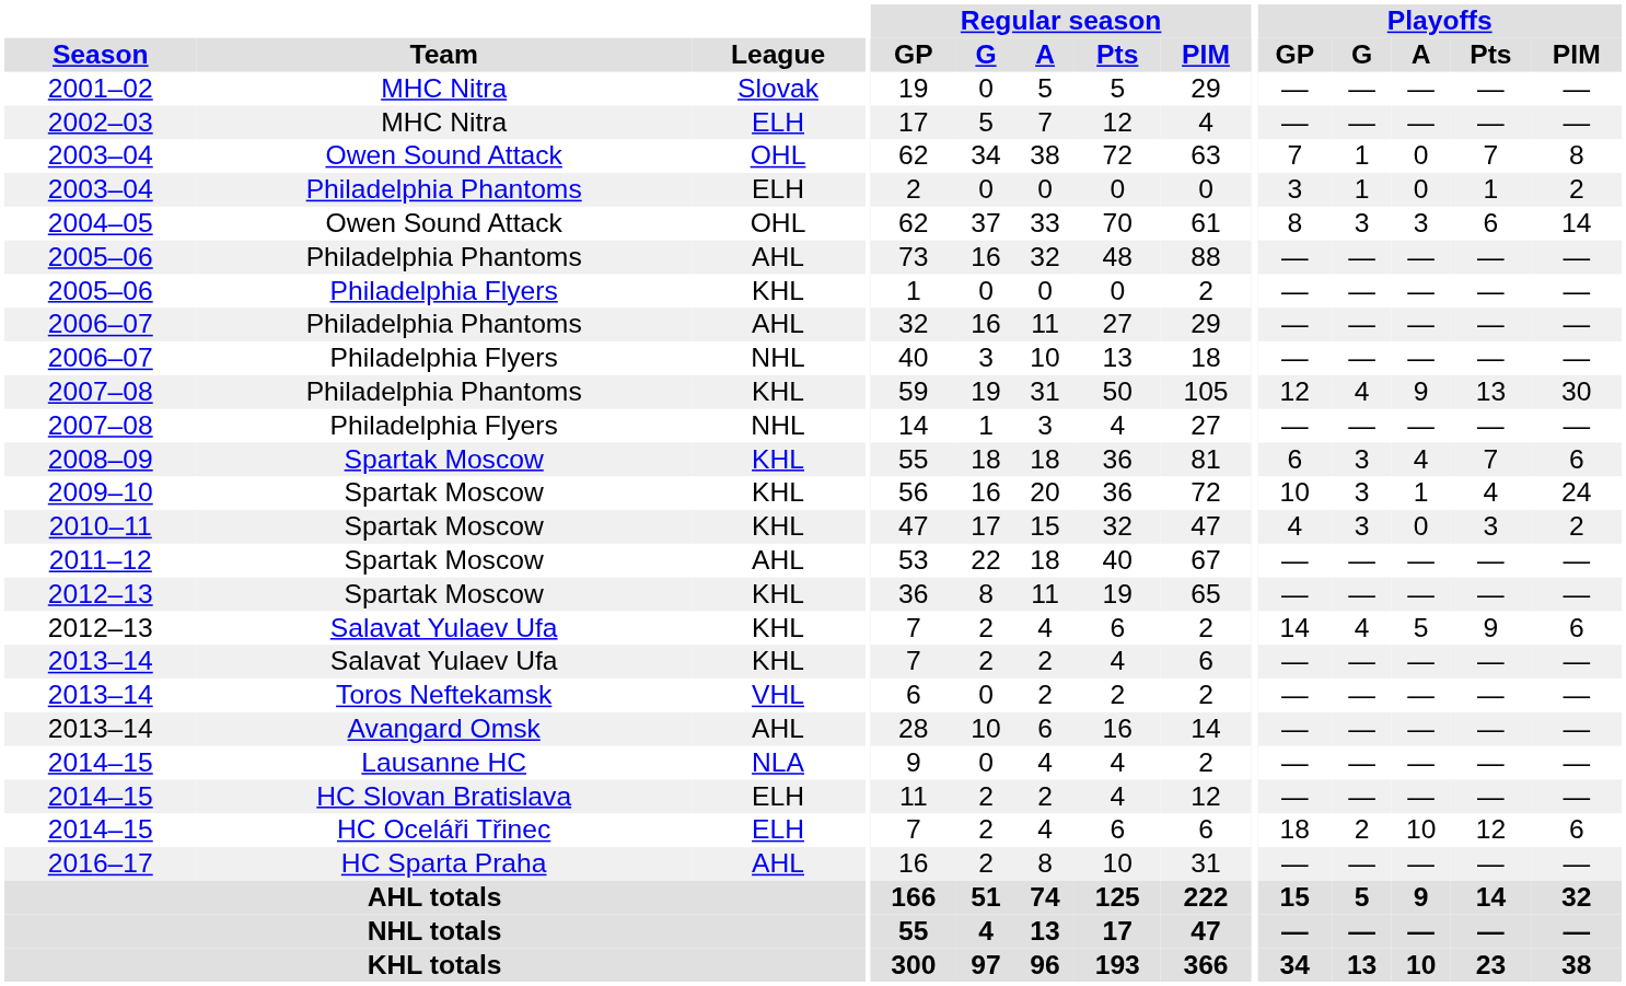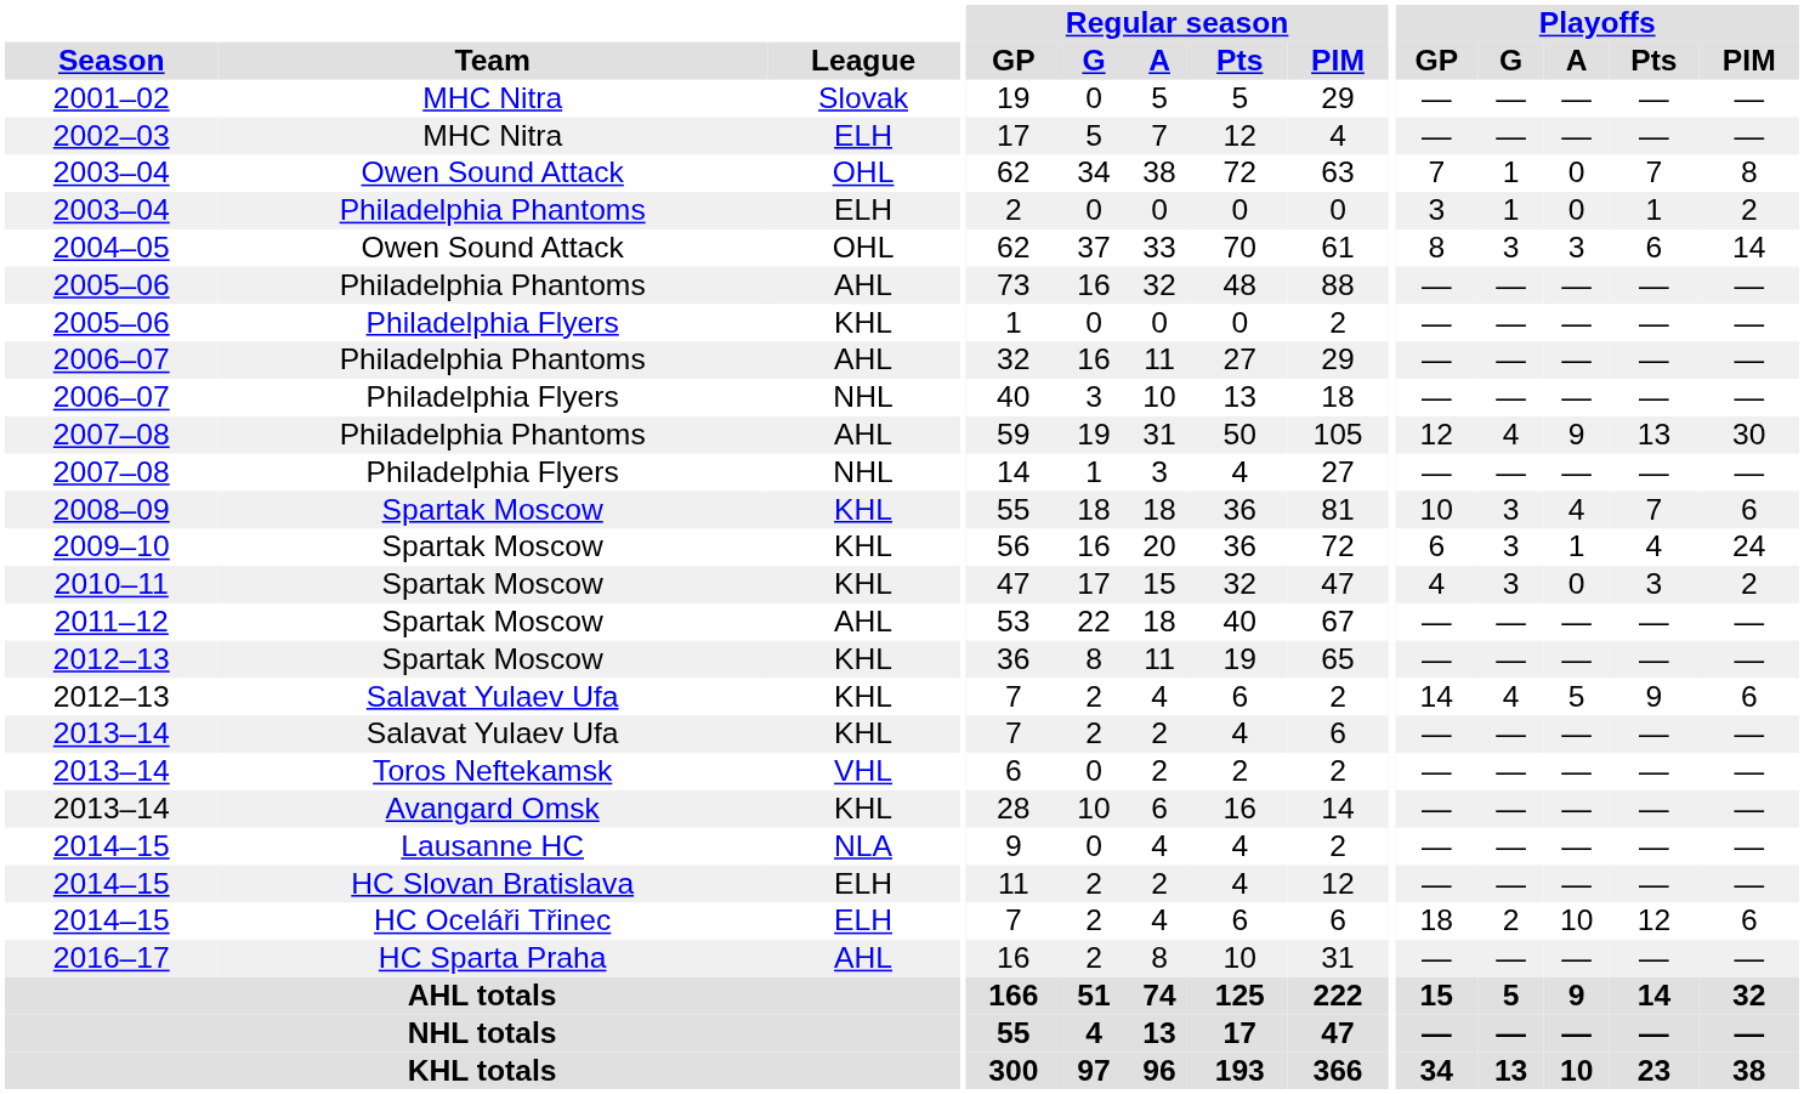 <table border="0" cellpadding="1" cellspacing="0" style="text-align:center; width:60em">
 <tr bgcolor="#e0e0e0">
 <th colspan="3" bgcolor="#ffffff"></th>
 <th rowspan="99" bgcolor="#ffffff"></th>
 <th colspan="5"><a href='#'>Regular season</a></th>
 <th rowspan="99" bgcolor="#ffffff"></th>
 <th colspan="5"><a href='#'>Playoffs</a></th>
 </tr>
 <tr bgcolor="#e0e0e0">
 <th><a href='#'>Season</a></th>
 <th>Team</th>
 <th>League</th>
 <th>GP</th>
 <th><a href='#'>G</a></th>
 <th><a href='#'>A</a></th>
 <th><a href='#'>Pts</a></th>
 <th><a href='#'>PIM</a></th>
 <th>GP</th>
 <th>G</th>
 <th>A</th>
 <th>Pts</th>
 <th>PIM</th>
 </tr>
 <tr>
 <td><a href='#'>2001–02</a></td>
 <td><a href='#'>MHC Nitra</a></td>
 <td><a href='#'>Slovak</a></td>
 <td>19</td>
 <td>0</td>
 <td>5</td>
 <td>5</td>
 <td>29</td>
 <td>—</td>
 <td>—</td>
 <td>—</td>
 <td>—</td>
 <td>—</td>
 </tr>
 <tr bgcolor="#f0f0f0">
 <td><a href='#'>2002–03</a></td>
 <td>MHC Nitra</td>
 <td><a href='#'>ELH</a></td>
 <td>17</td>
 <td>5</td>
 <td>7</td>
 <td>12</td>
 <td>4</td>
 <td>—</td>
 <td>—</td>
 <td>—</td>
 <td>—</td>
 <td>—</td>
 </tr>
 <tr>
 <td><a href='#'>2003–04</a></td>
 <td><a href='#'>Owen Sound Attack</a></td>
 <td><a href='#'>OHL</a></td>
 <td>62</td>
 <td>34</td>
 <td>38</td>
 <td>72</td>
 <td>63</td>
 <td>7</td>
 <td>1</td>
 <td>0</td>
 <td>7</td>
 <td>8</td>
 </tr>
 <tr bgcolor="#f0f0f0">
 <td><a href='#'>2003–04</a></td>
 <td><a href='#'>Philadelphia Phantoms</a></td>
 <td>ELH</td>
 <td>2</td>
 <td>0</td>
 <td>0</td>
 <td>0</td>
 <td>0</td>
 <td>3</td>
 <td>1</td>
 <td>0</td>
 <td>1</td>
 <td>2</td>
 </tr>
 <tr>
 <td><a href='#'>2004–05</a></td>
 <td>Owen Sound Attack</td>
 <td>OHL</td>
 <td>62</td>
 <td>37</td>
 <td>33</td>
 <td>70</td>
 <td>61</td>
 <td>8</td>
 <td>3</td>
 <td>3</td>
 <td>6</td>
 <td>14</td>
 </tr>
 <tr bgcolor="#f0f0f0">
 <td><a href='#'>2005–06</a></td>
 <td>Philadelphia Phantoms</td>
 <td>AHL</td>
 <td>73</td>
 <td>16</td>
 <td>32</td>
 <td>48</td>
 <td>88</td>
 <td>—</td>
 <td>—</td>
 <td>—</td>
 <td>—</td>
 <td>—</td>
 </tr>
 <tr>
 <td><a href='#'>2005–06</a></td>
 <td><a href='#'>Philadelphia Flyers</a></td>
 <td>KHL</td>
 <td>1</td>
 <td>0</td>
 <td>0</td>
 <td>0</td>
 <td>2</td>
 <td>—</td>
 <td>—</td>
 <td>—</td>
 <td>—</td>
 <td>—</td>
 </tr>
 <tr bgcolor="#f0f0f0">
 <td><a href='#'>2006–07</a></td>
 <td>Philadelphia Phantoms</td>
 <td>AHL</td>
 <td>32</td>
 <td>16</td>
 <td>11</td>
 <td>27</td>
 <td>29</td>
 <td>—</td>
 <td>—</td>
 <td>—</td>
 <td>—</td>
 <td>—</td>
 </tr>
 <tr>
 <td><a href='#'>2006–07</a></td>
 <td>Philadelphia Flyers</td>
 <td>NHL</td>
 <td>40</td>
 <td>3</td>
 <td>10</td>
 <td>13</td>
 <td>18</td>
 <td>—</td>
 <td>—</td>
 <td>—</td>
 <td>—</td>
 <td>—</td>
 </tr>
 <tr bgcolor="#f0f0f0">
 <td><a href='#'>2007–08</a></td>
 <td>Philadelphia Phantoms</td>
-<td>KHL</td>
+<td>AHL</td>
 <td>59</td>
 <td>19</td>
 <td>31</td>
 <td>50</td>
 <td>105</td>
 <td>12</td>
 <td>4</td>
 <td>9</td>
 <td>13</td>
 <td>30</td>
 </tr>
 <tr>
 <td><a href='#'>2007–08</a></td>
 <td>Philadelphia Flyers</td>
 <td>NHL</td>
 <td>14</td>
 <td>1</td>
 <td>3</td>
 <td>4</td>
 <td>27</td>
 <td>—</td>
 <td>—</td>
 <td>—</td>
 <td>—</td>
 <td>—</td>
 </tr>
 <tr bgcolor="#f0f0f0">
 <td><a href='#'>2008–09</a></td>
 <td><a href='#'>Spartak Moscow</a></td>
 <td><a href='#'>KHL</a></td>
 <td>55</td>
 <td>18</td>
 <td>18</td>
 <td>36</td>
 <td>81</td>
-<td>6</td>
+<td>10</td>
 <td>3</td>
 <td>4</td>
 <td>7</td>
 <td>6</td>
 </tr>
 <tr>
 <td><a href='#'>2009–10</a></td>
 <td>Spartak Moscow</td>
 <td>KHL</td>
 <td>56</td>
 <td>16</td>
 <td>20</td>
 <td>36</td>
 <td>72</td>
-<td>10</td>
+<td>6</td>
 <td>3</td>
 <td>1</td>
 <td>4</td>
 <td>24</td>
 </tr>
 <tr bgcolor="#f0f0f0">
 <td><a href='#'>2010–11</a></td>
 <td>Spartak Moscow</td>
 <td>KHL</td>
 <td>47</td>
 <td>17</td>
 <td>15</td>
 <td>32</td>
 <td>47</td>
 <td>4</td>
 <td>3</td>
 <td>0</td>
 <td>3</td>
 <td>2</td>
 </tr>
 <tr>
 <td><a href='#'>2011–12</a></td>
 <td>Spartak Moscow</td>
 <td>AHL</td>
 <td>53</td>
 <td>22</td>
 <td>18</td>
 <td>40</td>
 <td>67</td>
 <td>—</td>
 <td>—</td>
 <td>—</td>
 <td>—</td>
 <td>—</td>
 </tr>
 <tr bgcolor="#f0f0f0">
 <td><a href='#'>2012–13</a></td>
 <td>Spartak Moscow</td>
 <td>KHL</td>
 <td>36</td>
 <td>8</td>
 <td>11</td>
 <td>19</td>
 <td>65</td>
 <td>—</td>
 <td>—</td>
 <td>—</td>
 <td>—</td>
 <td>—</td>
 </tr>
 <tr>
 <td>2012–13</td>
 <td><a href='#'>Salavat Yulaev Ufa</a></td>
 <td>KHL</td>
 <td>7</td>
 <td>2</td>
 <td>4</td>
 <td>6</td>
 <td>2</td>
 <td>14</td>
 <td>4</td>
 <td>5</td>
 <td>9</td>
 <td>6</td>
 </tr>
 <tr bgcolor="#f0f0f0">
 <td><a href='#'>2013–14</a></td>
 <td>Salavat Yulaev Ufa</td>
 <td>KHL</td>
 <td>7</td>
 <td>2</td>
 <td>2</td>
 <td>4</td>
 <td>6</td>
 <td>—</td>
 <td>—</td>
 <td>—</td>
 <td>—</td>
 <td>—</td>
 </tr>
 <tr>
 <td><a href='#'>2013–14</a></td>
 <td><a href='#'>Toros Neftekamsk</a></td>
 <td><a href='#'>VHL</a></td>
 <td>6</td>
 <td>0</td>
 <td>2</td>
 <td>2</td>
 <td>2</td>
 <td>—</td>
 <td>—</td>
 <td>—</td>
 <td>—</td>
 <td>—</td>
 </tr>
 <tr bgcolor="#f0f0f0">
 <td>2013–14</td>
 <td><a href='#'>Avangard Omsk</a></td>
-<td>AHL</td>
+<td>KHL</td>
 <td>28</td>
 <td>10</td>
 <td>6</td>
 <td>16</td>
 <td>14</td>
 <td>—</td>
 <td>—</td>
 <td>—</td>
 <td>—</td>
 <td>—</td>
 </tr>
 <tr>
 <td><a href='#'>2014–15</a></td>
 <td><a href='#'>Lausanne HC</a></td>
 <td><a href='#'>NLA</a></td>
 <td>9</td>
 <td>0</td>
 <td>4</td>
 <td>4</td>
 <td>2</td>
 <td>—</td>
 <td>—</td>
 <td>—</td>
 <td>—</td>
 <td>—</td>
 </tr>
 <tr bgcolor="#f0f0f0">
 <td><a href='#'>2014–15</a></td>
 <td><a href='#'>HC Slovan Bratislava</a></td>
 <td>ELH</td>
 <td>11</td>
 <td>2</td>
 <td>2</td>
 <td>4</td>
 <td>12</td>
 <td>—</td>
 <td>—</td>
 <td>—</td>
 <td>—</td>
 <td>—</td>
 </tr>
 <tr>
 <td><a href='#'>2014–15</a></td>
 <td><a href='#'>HC Oceláři Třinec</a></td>
 <td><a href='#'>ELH</a></td>
 <td>7</td>
 <td>2</td>
 <td>4</td>
 <td>6</td>
 <td>6</td>
 <td>18</td>
 <td>2</td>
 <td>10</td>
 <td>12</td>
 <td>6</td>
 </tr>
 <tr bgcolor="#f0f0f0">
 <td><a href='#'>2016–17</a></td>
 <td><a href='#'>HC Sparta Praha</a></td>
 <td><a href='#'>AHL</a></td>
 <td>16</td>
 <td>2</td>
 <td>8</td>
 <td>10</td>
 <td>31</td>
 <td>—</td>
 <td>—</td>
 <td>—</td>
 <td>—</td>
 <td>—</td>
 </tr>
 <tr bgcolor="#e0e0e0">
 <th colspan="3">AHL totals</th>
 <th>166</th>
 <th>51</th>
 <th>74</th>
 <th>125</th>
 <th>222</th>
 <th>15</th>
 <th>5</th>
 <th>9</th>
 <th>14</th>
 <th>32</th>
 </tr>
 <tr bgcolor="#e0e0e0">
 <th colspan="3">NHL totals</th>
 <th>55</th>
 <th>4</th>
 <th>13</th>
 <th>17</th>
 <th>47</th>
 <th>—</th>
 <th>—</th>
 <th>—</th>
 <th>—</th>
 <th>—</th>
 </tr>
 <tr bgcolor="#e0e0e0">
 <th colspan="3">KHL totals</th>
 <th>300</th>
 <th>97</th>
 <th>96</th>
 <th>193</th>
 <th>366</th>
 <th>34</th>
 <th>13</th>
 <th>10</th>
 <th>23</th>
 <th>38</th>
 </tr>
 </table>
